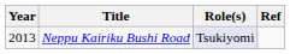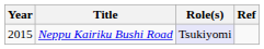 <table class="wikitable">
 <tr>
 <th>Year</th>
 <th>Title</th>
 <th>Role(s)</th>
 <th>Ref</th>
 </tr>
 <tr>
-<td>2013</td>
+<td>2015</td>
 <td><em><a href='#'>Neppu Kairiku Bushi Road</a></em></td>
 <td style="background: lavender;">Tsukiyomi</td>
 <td></td>
 </tr>
 </table>
